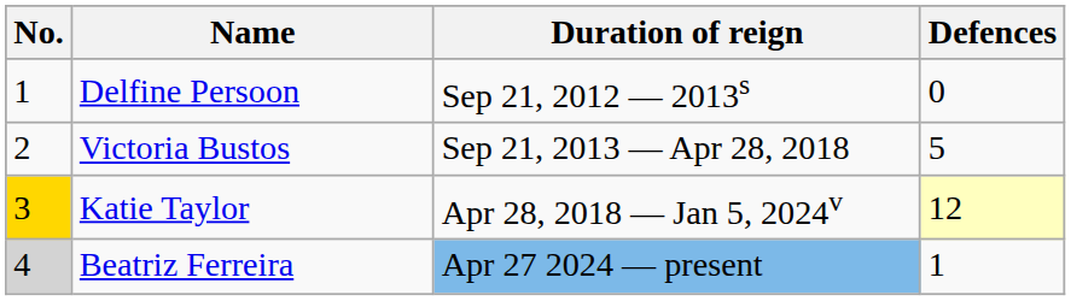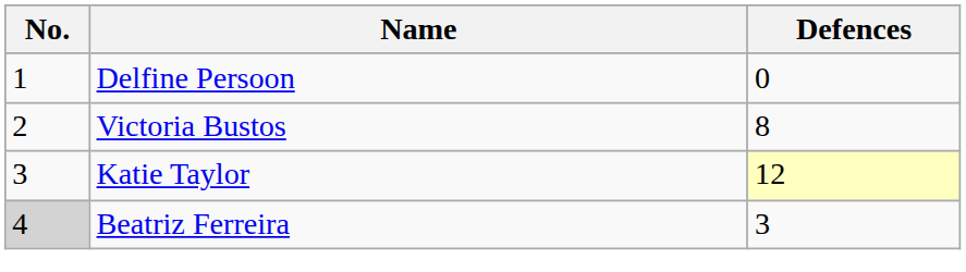 <table class="wikitable" width=80%>
 <tr>
 <th width=3%>No.</th>
 <th width=37%>Name</th>
-<th width=50%>Duration of reign</th>
 <th width=10%>Defences</th>
 </tr>
 <tr>
 <td>1</td>
 <td align=left> <a href='#'>Delfine Persoon</a></td>
-<td>Sep 21, 2012 — 2013<sup>s</sup></td>
 <td>0</td>
 </tr>
 <tr>
 <td>2</td>
 <td align=left> <a href='#'>Victoria Bustos</a></td>
-<td>Sep 21, 2013 — Apr 28, 2018</td>
-<td>5</td>
+<td>8</td>
 </tr>
 <tr>
-<td style="background: gold;">3</td>
+<td>3</td>
 <td align=left> <a href='#'>Katie Taylor</a></td>
-<td>Apr 28, 2018 — Jan 5, 2024<sup>v</sup></td>
 <td style="background:#ffffbf;" width=5px>12</td>
 </tr>
 <tr>
 <td style="background: lightgrey;">4</td>
 <td align=left> <a href='#'>Beatriz Ferreira</a></td>
-<td style="background:#7CB9E8;" width=5px>Apr 27 2024 — present</td>
-<td>1</td>
+<td>3</td>
 </tr>
 </table>
